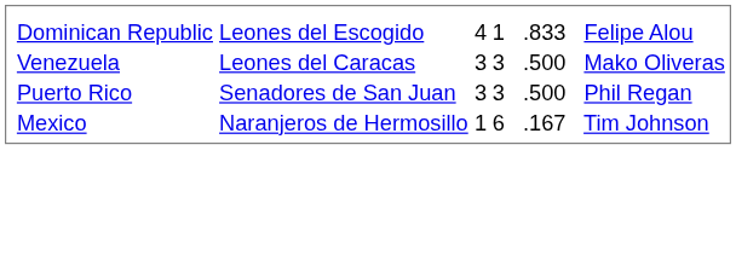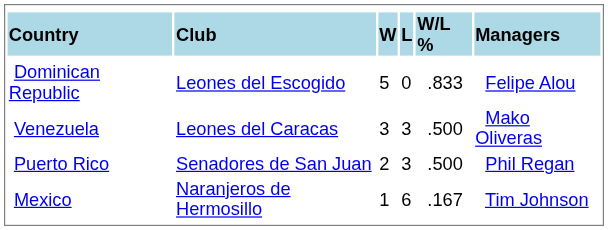 <table cellpadding="1" width="500px" style="font-size: 95%; border: 1px solid gray;">
 <tr align="center" style="font-size: larger;">
 <td colspan=6></td>
+</tr>
+<tr style="background:lightblue;">
+<td><strong>Country</strong></td>
+<td><strong>Club</strong></td>
+<td><strong>W</strong></td>
+<td><strong>L</strong></td>
+<td><strong>W/L %</strong></td>
+<td><strong>Managers</strong></td>
 </tr>
 <tr align="center" style="vertical-align: middle;" style="background:lightblue;">
 </tr>
 <tr>
 <td> <a href='#'>Dominican Republic</a></td>
 <td><a href='#'>Leones del Escogido</a></td>
-<td>4</td>
-<td>1</td>
+<td>5</td>
+<td>0</td>
 <td>  .833</td>
 <td>  <a href='#'>Felipe Alou</a></td>
 </tr>
 <tr>
 <td> <a href='#'>Venezuela</a></td>
 <td><a href='#'>Leones del Caracas</a></td>
 <td>3</td>
 <td>3</td>
 <td>  .500</td>
 <td>  <a href='#'>Mako Oliveras</a></td>
 </tr>
 <tr>
 <td> <a href='#'>Puerto Rico</a></td>
 <td><a href='#'>Senadores de San Juan</a></td>
-<td>3</td>
+<td>2</td>
 <td>3</td>
 <td>  .500</td>
 <td>  <a href='#'>Phil Regan</a></td>
 </tr>
 <tr>
 <td> <a href='#'>Mexico</a></td>
 <td><a href='#'>Naranjeros de Hermosillo</a></td>
 <td>1</td>
 <td>6</td>
 <td>  .167</td>
 <td>  <a href='#'>Tim Johnson</a></td>
 </tr>
 <tr>
 </tr>
 </table>
